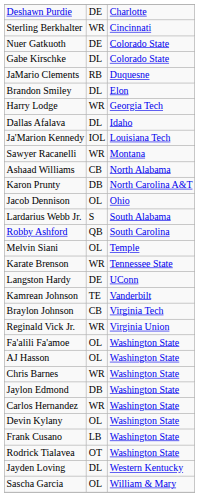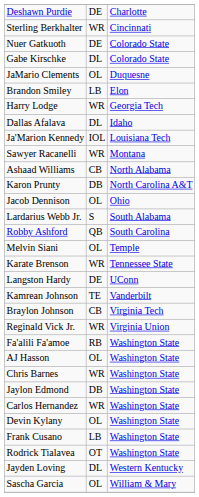 <table class="wikitable sortable">
 <tr>
 </tr>
 <tr>
 <td><a href='#'>Deshawn Purdie</a></td>
 <td>DE</td>
 <td><a href='#'>Charlotte</a></td>
 </tr>
 <tr>
 <td>Sterling Berkhalter</td>
 <td>WR</td>
 <td><a href='#'>Cincinnati</a></td>
 </tr>
 <tr>
 <td>Nuer Gatkuoth</td>
 <td>DE</td>
 <td><a href='#'>Colorado State</a></td>
 </tr>
 <tr>
 <td>Gabe Kirschke</td>
 <td>DL</td>
 <td><a href='#'>Colorado State</a></td>
 </tr>
 <tr>
 <td>JaMario Clements</td>
-<td>RB</td>
+<td>OL</td>
 <td><a href='#'>Duquesne</a></td>
 </tr>
 <tr>
 <td>Brandon Smiley</td>
-<td>DL</td>
+<td>LB</td>
 <td><a href='#'>Elon</a></td>
 </tr>
 <tr>
 <td>Harry Lodge</td>
 <td>WR</td>
 <td><a href='#'>Georgia Tech</a></td>
 </tr>
 <tr>
 <td>Dallas Afalava</td>
 <td>DL</td>
 <td><a href='#'>Idaho</a></td>
 </tr>
 <tr>
 <td>Ja'Marion Kennedy</td>
 <td>IOL</td>
 <td><a href='#'>Louisiana Tech</a></td>
 </tr>
 <tr>
 <td>Sawyer Racanelli</td>
 <td>WR</td>
 <td><a href='#'>Montana</a></td>
 </tr>
 <tr>
 <td>Ashaad Williams</td>
 <td>CB</td>
 <td><a href='#'>North Alabama</a></td>
 </tr>
 <tr>
 <td>Karon Prunty</td>
 <td>DB</td>
 <td><a href='#'>North Carolina A&T</a></td>
 </tr>
 <tr>
 <td>Jacob Dennison</td>
 <td>OL</td>
 <td><a href='#'>Ohio</a></td>
 </tr>
 <tr>
 <td>Lardarius Webb Jr.</td>
 <td>S</td>
 <td><a href='#'>South Alabama</a></td>
 </tr>
 <tr>
 <td><a href='#'>Robby Ashford</a></td>
 <td>QB</td>
 <td><a href='#'>South Carolina</a></td>
 </tr>
 <tr>
 <td>Melvin Siani</td>
 <td>OL</td>
 <td><a href='#'>Temple</a></td>
 </tr>
 <tr>
 <td>Karate Brenson</td>
 <td>WR</td>
 <td><a href='#'>Tennessee State</a></td>
 </tr>
 <tr>
 <td>Langston Hardy</td>
 <td>DE</td>
 <td><a href='#'>UConn</a></td>
 </tr>
 <tr>
 <td>Kamrean Johnson</td>
 <td>TE</td>
 <td><a href='#'>Vanderbilt</a></td>
 </tr>
 <tr>
 <td>Braylon Johnson</td>
 <td>CB</td>
 <td><a href='#'>Virginia Tech</a></td>
 </tr>
 <tr>
 <td>Reginald Vick Jr.</td>
 <td>WR</td>
 <td><a href='#'>Virginia Union</a></td>
 </tr>
 <tr>
 <td>Fa'alili Fa'amoe</td>
-<td>OL</td>
+<td>RB</td>
 <td><a href='#'>Washington State</a></td>
 </tr>
 <tr>
 <td>AJ Hasson</td>
 <td>OL</td>
 <td><a href='#'>Washington State</a></td>
 </tr>
 <tr>
 <td>Chris Barnes</td>
 <td>WR</td>
 <td><a href='#'>Washington State</a></td>
 </tr>
 <tr>
 <td>Jaylon Edmond</td>
 <td>DB</td>
 <td><a href='#'>Washington State</a></td>
 </tr>
 <tr>
 <td>Carlos Hernandez</td>
 <td>WR</td>
 <td><a href='#'>Washington State</a></td>
 </tr>
 <tr>
 <td>Devin Kylany</td>
 <td>OL</td>
 <td><a href='#'>Washington State</a></td>
 </tr>
 <tr>
 <td>Frank Cusano</td>
 <td>LB</td>
 <td><a href='#'>Washington State</a></td>
 </tr>
 <tr>
 <td>Rodrick Tialavea</td>
 <td>OT</td>
 <td><a href='#'>Washington State</a></td>
 </tr>
 <tr>
 <td>Jayden Loving</td>
 <td>DL</td>
 <td><a href='#'>Western Kentucky</a></td>
 </tr>
 <tr>
 <td>Sascha Garcia</td>
 <td>OL</td>
 <td><a href='#'>William & Mary</a></td>
 </tr>
 <tr>
 </tr>
 </table>
